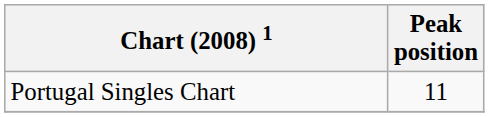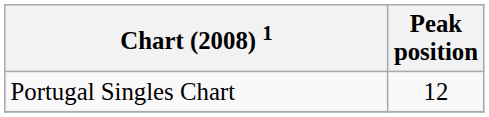 <table class="wikitable">
 <tr>
 <th width="240">Chart (2008) <sup>1</sup></th>
 <th>Peak<br>position </th>
 </tr>
 <tr>
 <td align="left">Portugal Singles Chart</td>
-<td align="center">11</td>
+<td align="center">12</td>
 </tr>
 <tr>
 </tr>
 </table>
